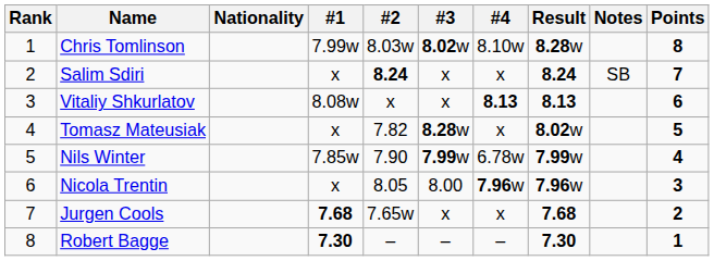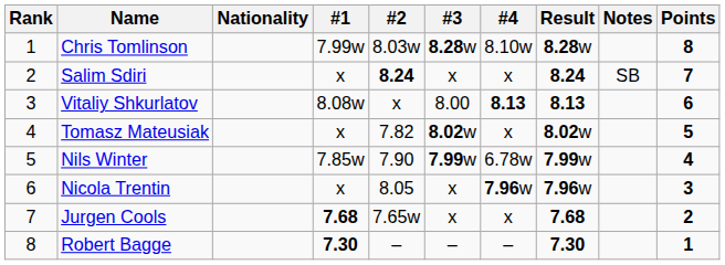 <table class="wikitable sortable" style="text-align:center">
 <tr>
 <th>Rank</th>
 <th>Name</th>
 <th>Nationality</th>
 <th>#1</th>
 <th>#2</th>
 <th>#3</th>
 <th>#4</th>
 <th>Result</th>
 <th>Notes</th>
 <th>Points</th>
 </tr>
 <tr>
 <td>1</td>
 <td align=left><a href='#'>Chris Tomlinson</a></td>
 <td align=left></td>
 <td>7.99w</td>
 <td>8.03w</td>
-<td><strong>8.02</strong>w</td>
+<td><strong>8.28</strong>w</td>
 <td>8.10w</td>
 <td><strong>8.28</strong>w</td>
 <td></td>
 <td><strong>8</strong></td>
 </tr>
 <tr>
 <td>2</td>
 <td align=left><a href='#'>Salim Sdiri</a></td>
 <td align=left></td>
 <td>x</td>
 <td><strong>8.24</strong></td>
 <td>x</td>
 <td>x</td>
 <td><strong>8.24</strong></td>
 <td>SB</td>
 <td><strong>7</strong></td>
 </tr>
 <tr>
 <td>3</td>
 <td align=left><a href='#'>Vitaliy Shkurlatov</a></td>
 <td align=left></td>
 <td>8.08w</td>
 <td>x</td>
-<td>x</td>
+<td>8.00</td>
 <td><strong>8.13</strong></td>
 <td><strong>8.13</strong></td>
 <td></td>
 <td><strong>6</strong></td>
 </tr>
 <tr>
 <td>4</td>
 <td align=left><a href='#'>Tomasz Mateusiak</a></td>
 <td align=left></td>
 <td>x</td>
 <td>7.82</td>
-<td><strong>8.28</strong>w</td>
+<td><strong>8.02</strong>w</td>
 <td>x</td>
 <td><strong>8.02</strong>w</td>
 <td></td>
 <td><strong>5</strong></td>
 </tr>
 <tr>
 <td>5</td>
 <td align=left><a href='#'>Nils Winter</a></td>
 <td align=left></td>
 <td>7.85w</td>
 <td>7.90</td>
 <td><strong>7.99</strong>w</td>
 <td>6.78w</td>
 <td><strong>7.99</strong>w</td>
 <td></td>
 <td><strong>4</strong></td>
 </tr>
 <tr>
 <td>6</td>
 <td align=left><a href='#'>Nicola Trentin</a></td>
 <td align=left></td>
 <td>x</td>
 <td>8.05</td>
-<td>8.00</td>
+<td>x</td>
 <td><strong>7.96</strong>w</td>
 <td><strong>7.96</strong>w</td>
 <td></td>
 <td><strong>3</strong></td>
 </tr>
 <tr>
 <td>7</td>
 <td align=left><a href='#'>Jurgen Cools</a></td>
 <td align=left></td>
 <td><strong>7.68</strong></td>
 <td>7.65w</td>
 <td>x</td>
 <td>x</td>
 <td><strong>7.68</strong></td>
 <td></td>
 <td><strong>2</strong></td>
 </tr>
 <tr>
 <td>8</td>
 <td align=left><a href='#'>Robert Bagge</a></td>
 <td align=left></td>
 <td><strong>7.30</strong></td>
 <td>–</td>
 <td>–</td>
 <td>–</td>
 <td><strong>7.30</strong></td>
 <td></td>
 <td><strong>1</strong></td>
 </tr>
 </table>
